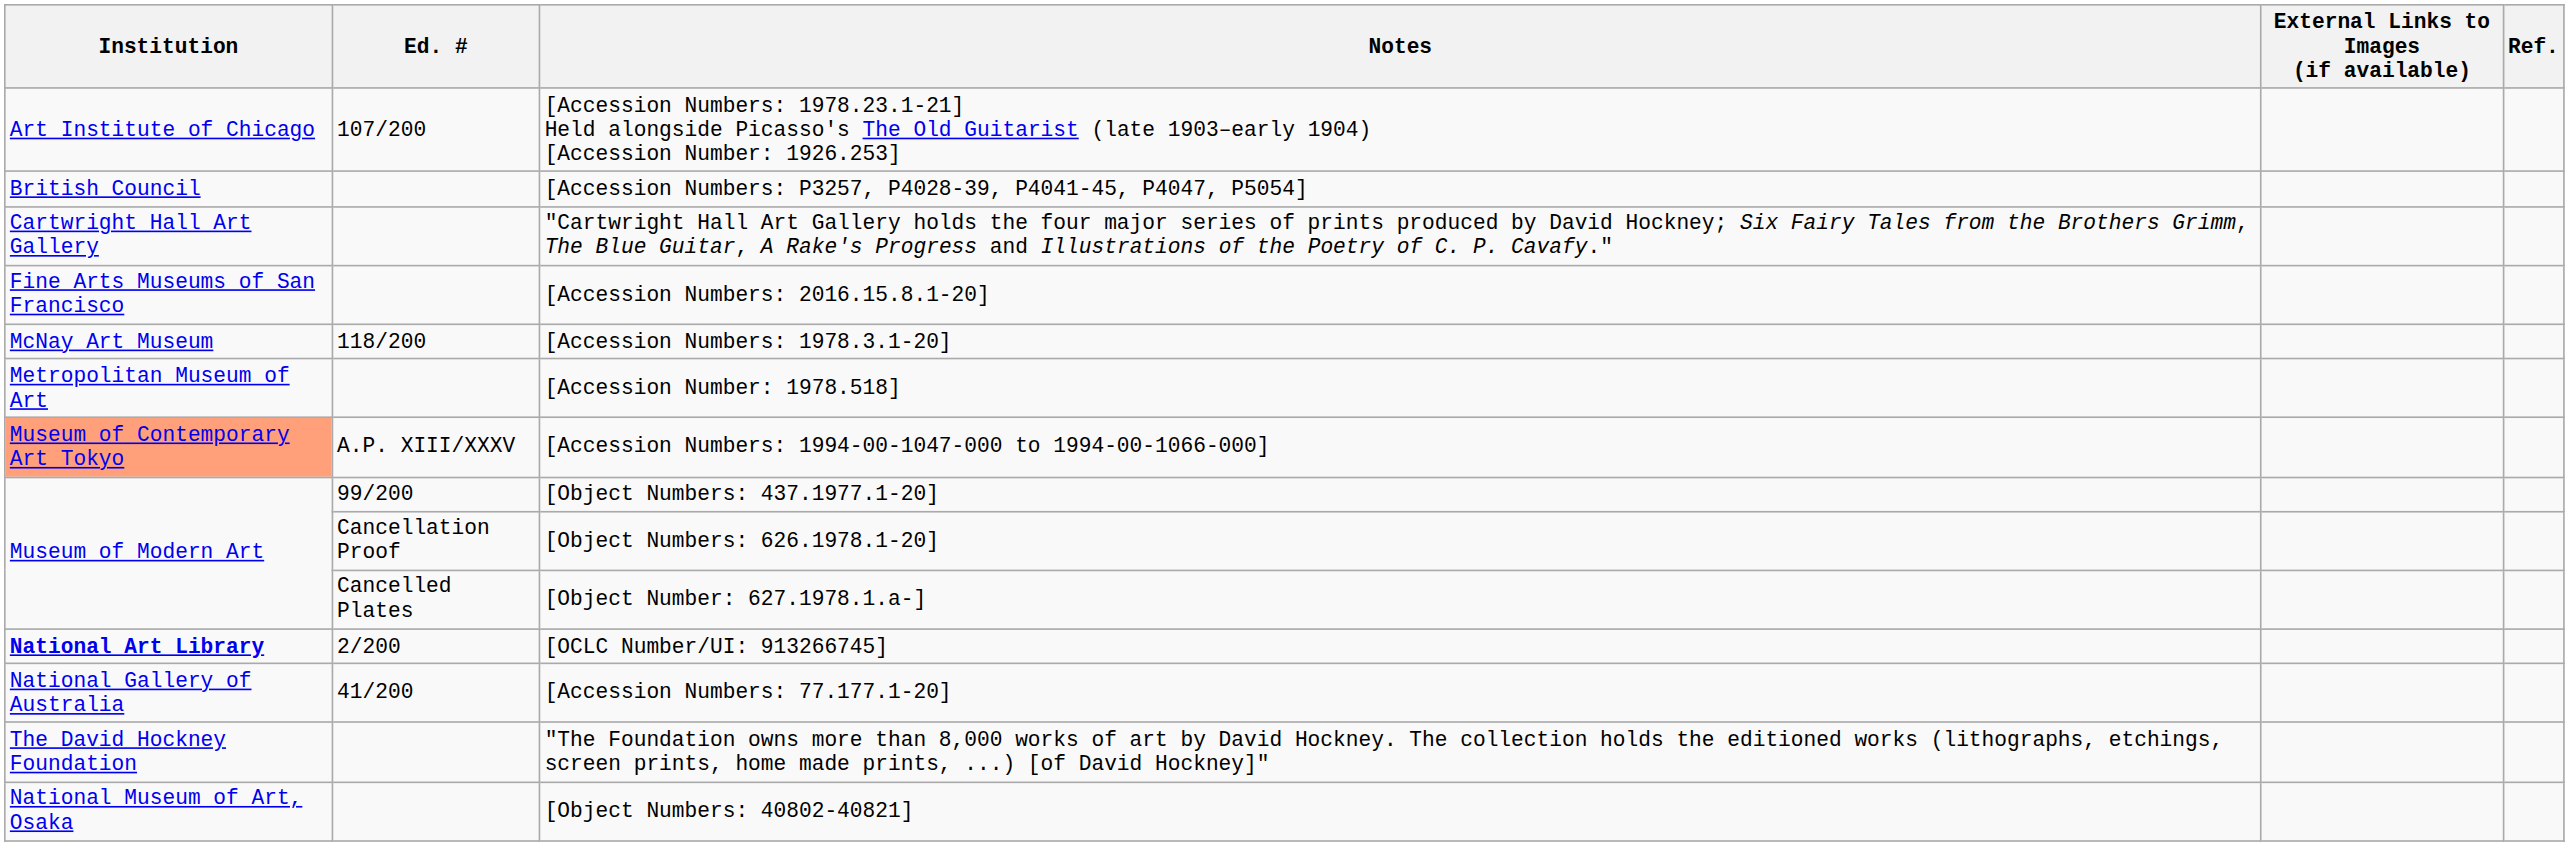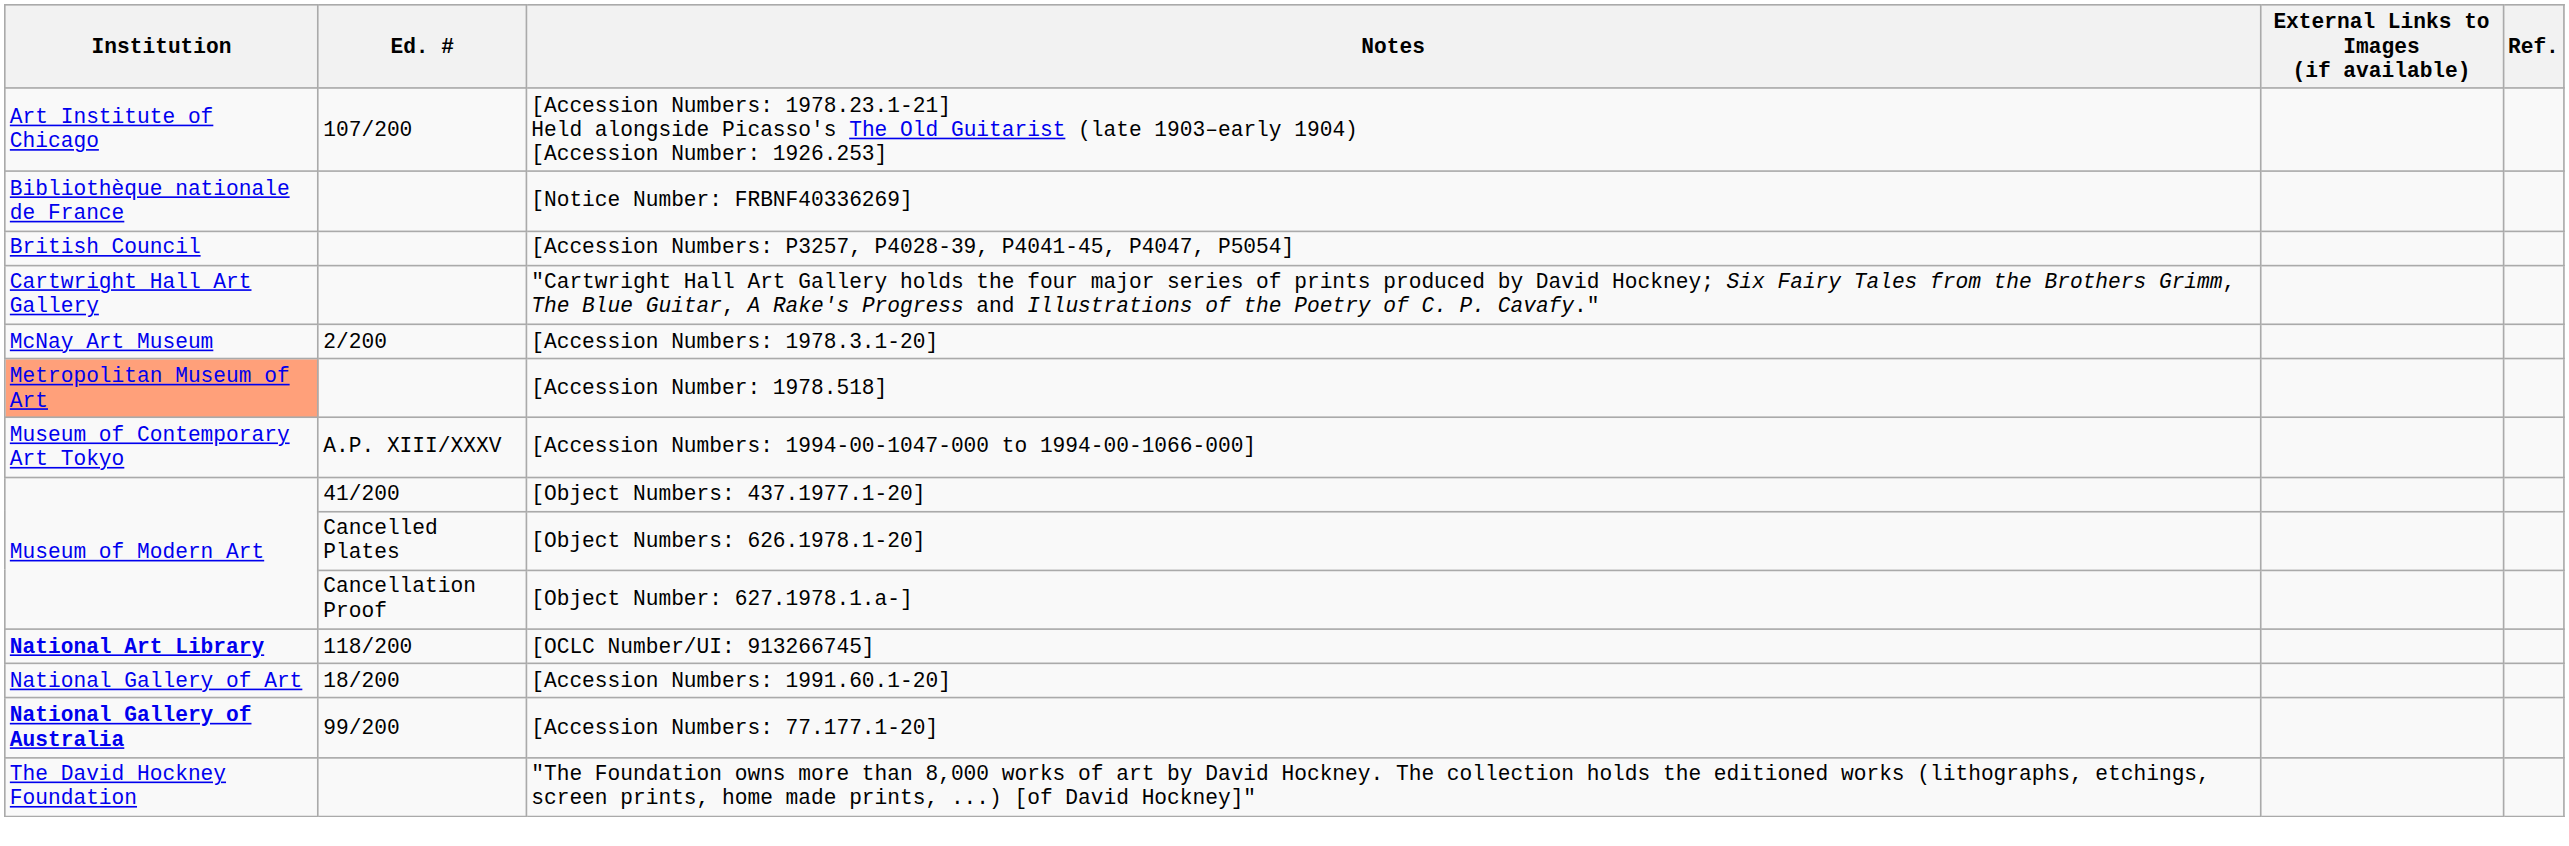 <table class="wikitable sortable mw-collapsible mw-collapsed">
 <tr>
 <th>Institution</th>
 <th>Ed. #</th>
 <th>Notes</th>
 <th>External Links to Images<br>(if available)</th>
 <th>Ref.</th>
 </tr>
 <tr>
 <td><a href='#'>Art Institute of Chicago</a></td>
 <td>107/200</td>
 <td>[Accession Numbers: 1978.23.1-21]<br>Held alongside Picasso's <a href='#'>The Old Guitarist</a> (late 1903–early 1904)<br>[Accession Number: 1926.253]</td>
+<td></td>
+<td></td>
+</tr>
+<tr>
+<td><a href='#'>Bibliothèque nationale de France</a></td>
+<td></td>
+<td>[Notice Number: FRBNF40336269]</td>
 <td></td>
 <td></td>
 </tr>
 <tr>
 <td><a href='#'>British Council</a></td>
 <td></td>
 <td>[Accession Numbers: P3257, P4028-39, P4041-45, P4047, P5054]</td>
 <td></td>
 <td></td>
 </tr>
 <tr>
 <td><a href='#'>Cartwright Hall Art Gallery</a></td>
 <td></td>
 <td>"Cartwright Hall Art Gallery holds the four major series of prints produced by David Hockney; <em>Six Fairy Tales from the Brothers Grimm</em>, <em>The Blue Guitar</em>, <em>A Rake's Progress</em> and <em>Illustrations of the Poetry of C. P. Cavafy</em>."</td>
 <td></td>
 <td></td>
 </tr>
 <tr>
-<td><a href='#'>Fine Arts Museums of San Francisco</a></td>
-<td></td>
-<td>[Accession Numbers: 2016.15.8.1-20]</td>
-<td></td>
-<td></td>
-</tr>
-<tr>
 <td><a href='#'>McNay Art Museum</a></td>
-<td>118/200</td>
+<td>2/200</td>
 <td>[Accession Numbers: 1978.3.1-20]</td>
 <td></td>
 <td></td>
 </tr>
 <tr>
-<td><a href='#'>Metropolitan Museum of Art</a></td>
+<td style="background: lightsalmon;"><a href='#'>Metropolitan Museum of Art</a></td>
 <td></td>
 <td>[Accession Number: 1978.518]</td>
 <td></td>
 <td></td>
 </tr>
 <tr>
-<td style="background: lightsalmon;"><a href='#'>Museum of Contemporary Art Tokyo</a></td>
+<td><a href='#'>Museum of Contemporary Art Tokyo</a></td>
 <td>A.P. XIII/XXXV</td>
 <td>[Accession Numbers: 1994-00-1047-000 to 1994-00-1066-000]</td>
 <td></td>
 <td></td>
 </tr>
 <tr>
 <td rowspan="3"><a href='#'>Museum of Modern Art</a></td>
-<td>99/200</td>
+<td>41/200</td>
 <td>[Object Numbers: 437.1977.1-20]</td>
 <td></td>
 <td></td>
 </tr>
 <tr>
-<td>Cancellation Proof</td>
+<td>Cancelled Plates</td>
 <td>[Object Numbers: 626.1978.1-20]</td>
 <td></td>
 <td></td>
 </tr>
 <tr>
-<td>Cancelled Plates</td>
+<td>Cancellation Proof</td>
 <td>[Object Number: 627.1978.1.a-]</td>
 <td></td>
 <td></td>
 </tr>
 <tr>
 <td><strong><a href='#'>National Art Library</a></strong></td>
-<td>2/200</td>
+<td>118/200</td>
 <td>[OCLC Number/UI: 913266745]</td>
 <td></td>
 <td></td>
 </tr>
 <tr>
-<td><a href='#'>National Gallery of Australia</a></td>
-<td>41/200</td>
+<td><a href='#'>National Gallery of Art</a></td>
+<td>18/200</td>
+<td>[Accession Numbers: 1991.60.1-20]</td>
+<td></td>
+<td></td>
+</tr>
+<tr>
+<td><strong><a href='#'>National Gallery of Australia</a></strong></td>
+<td>99/200</td>
 <td>[Accession Numbers: 77.177.1-20]</td>
 <td></td>
 <td></td>
 </tr>
 <tr>
 <td><a href='#'>The David Hockney Foundation</a></td>
 <td></td>
 <td>"The Foundation owns more than 8,000 works of art by David Hockney. The collection holds the editioned works (lithographs, etchings, screen prints, home made prints, ...) [of David Hockney]"</td>
 <td></td>
 <td></td>
 </tr>
-<tr>
-<td><a href='#'>National Museum of Art, Osaka</a></td>
-<td></td>
-<td>[Object Numbers: 40802-40821]</td>
-<td></td>
-<td></td>
-</tr>
 </table>
